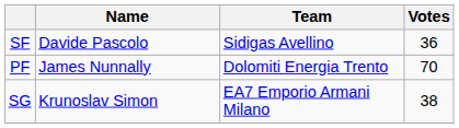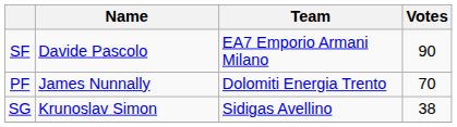 <table class="wikitable sortable" style="text-align: center;">
 <tr>
 <th></th>
 <th width=180>Name</th>
 <th width=180>Team</th>
 <th width=40>Votes</th>
 </tr>
 <tr>
 <td><a href='#'>SF</a></td>
 <td align="left"> <a href='#'>Davide Pascolo</a></td>
-<td style="text-align:left;"><a href='#'>Sidigas Avellino</a></td>
-<td>36</td>
+<td style="text-align:left;"><a href='#'>EA7 Emporio Armani Milano</a></td>
+<td>90</td>
 </tr>
 <tr>
 <td><a href='#'>PF</a></td>
 <td align="left"> <a href='#'>James Nunnally</a></td>
 <td style="text-align:left;"><a href='#'>Dolomiti Energia Trento</a></td>
 <td>70</td>
 </tr>
 <tr>
 <td><a href='#'>SG</a></td>
 <td align="left"> <a href='#'>Krunoslav Simon</a></td>
-<td style="text-align:left;"><a href='#'>EA7 Emporio Armani Milano</a></td>
+<td style="text-align:left;"><a href='#'>Sidigas Avellino</a></td>
 <td>38</td>
 </tr>
 <tr>
 </tr>
 </table>
